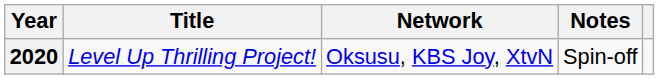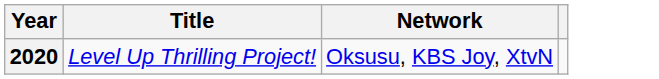 <table class="wikitable plainrowheaders">
 <tr>
 <th scope="col">Year</th>
 <th scope="col">Title</th>
 <th scope="col">Network</th>
-<th scope="col">Notes</th>
 <th scope="col"></th>
 </tr>
 <tr>
 <th scope="row">2020</th>
 <td><em><a href='#'>Level Up Thrilling Project!</a></em></td>
 <td><a href='#'>Oksusu</a>, <a href='#'>KBS Joy</a>, <a href='#'>XtvN</a></td>
-<td>Spin-off</td>
 <td></td>
 </tr>
 </table>
